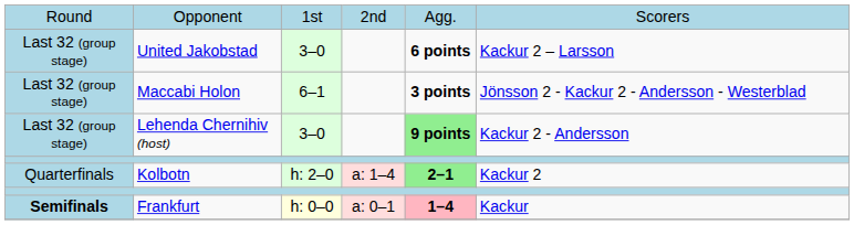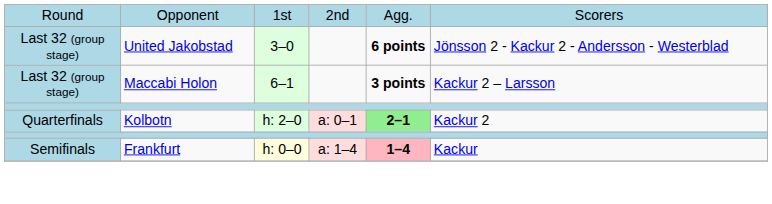 <table class="wikitable" style="text-align:center">
 <tr bgcolor=lightblue>
 <td width=150px>Round</td>
 <td width=200px>Opponent</td>
 <td width=80px>1st</td>
 <td width=80px>2nd</td>
 <td width=80px>Agg.</td>
 <td width=600px>Scorers</td>
 </tr>
 <tr>
 <td bgcolor=lightblue>Last 32 <small>(group stage)</small></td>
 <td align=left> <a href='#'>United Jakobstad</a></td>
 <td bgcolor="#ddffdd">3–0</td>
 <td></td>
 <td><strong>6 points</strong></td>
-<td align=left><a href='#'>Kackur</a> 2 – <a href='#'>Larsson</a></td>
+<td align=left><a href='#'>Jönsson</a> 2 - <a href='#'>Kackur</a> 2 - <a href='#'>Andersson</a> - <a href='#'>Westerblad</a></td>
 </tr>
 <tr>
 <td bgcolor=lightblue>Last 32 <small>(group stage)</small></td>
 <td align=left> <a href='#'>Maccabi Holon</a></td>
 <td bgcolor="#ddffdd">6–1</td>
 <td></td>
 <td><strong>3 points</strong></td>
-<td align=left><a href='#'>Jönsson</a> 2 - <a href='#'>Kackur</a> 2 - <a href='#'>Andersson</a> - <a href='#'>Westerblad</a></td>
-</tr>
-<tr>
-<td bgcolor=lightblue>Last 32 <small>(group stage)</small></td>
-<td align=left> <a href='#'>Lehenda Chernihiv</a> <small><em>(host)</em></small></td>
-<td bgcolor="#ddffdd">3–0</td>
-<td></td>
-<td bgcolor=lightgreen><strong>9 points</strong></td>
-<td align=left><a href='#'>Kackur</a> 2 - <a href='#'>Andersson</a></td>
+<td align=left><a href='#'>Kackur</a> 2 – <a href='#'>Larsson</a></td>
 </tr>
 <tr bgcolor=lightblue>
 <td colspan=6></td>
 </tr>
 <tr>
 <td bgcolor=lightblue>Quarterfinals</td>
 <td align=left> <a href='#'>Kolbotn</a></td>
 <td bgcolor="#ddffdd">h: 2–0</td>
-<td bgcolor="#ffdddd">a: 1–4</td>
+<td bgcolor="#ffdddd">a: 0–1</td>
 <td bgcolor=lightgreen><strong>2–1</strong></td>
 <td align=left><a href='#'>Kackur</a> 2</td>
 </tr>
 <tr bgcolor=lightblue>
 <td colspan=6></td>
 </tr>
 <tr>
-<td bgcolor=lightblue><strong>Semifinals</strong></td>
+<td bgcolor=lightblue>Semifinals</td>
 <td align=left> <a href='#'>Frankfurt</a></td>
 <td bgcolor="#ffffdd">h: 0–0</td>
-<td bgcolor="#ffdddd">a: 0–1</td>
+<td bgcolor="#ffdddd">a: 1–4</td>
 <td bgcolor=lightpink><strong>1–4</strong></td>
 <td align=left><a href='#'>Kackur</a></td>
 </tr>
 <tr>
 </tr>
 </table>
